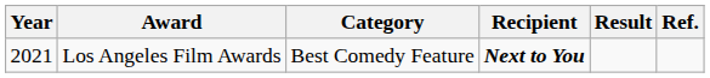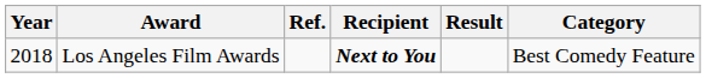 <table class="wikitable">
 <tr>
 <th>Year</th>
 <th>Award</th>
-<th>Category</th>
+<th>Ref.</th>
 <th>Recipient</th>
 <th>Result</th>
-<th>Ref.</th>
+<th>Category</th>
 </tr>
 <tr>
-<td>2021</td>
+<td>2018</td>
 <td>Los Angeles Film Awards</td>
-<td>Best Comedy Feature</td>
+<td></td>
 <td><strong><em>Next to You</em></strong></td>
 <td></td>
-<td></td>
+<td>Best Comedy Feature</td>
 </tr>
 </table>
